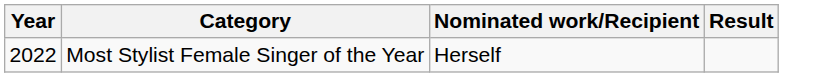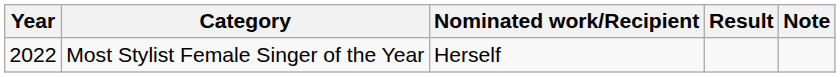 <table class="wikitable">
 <tr>
 <th>Year</th>
 <th>Category</th>
 <th>Nominated work/Recipient</th>
 <th>Result</th>
+<th>Note</th>
 </tr>
 <tr>
 <td>2022</td>
 <td>Most Stylist Female Singer of the Year</td>
 <td>Herself</td>
 <td></td>
+<td></td>
 </tr>
 </table>
